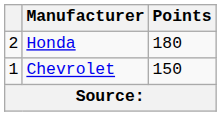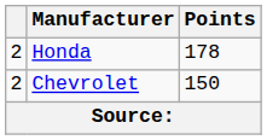 <table class="wikitable" style="font-size: 95%;">
 <tr>
 <th scope="col"></th>
 <th scope="col">Manufacturer</th>
 <th scope="col">Points</th>
 </tr>
 <tr>
 <td align="center">2</td>
 <td><a href='#'>Honda</a></td>
-<td>180</td>
+<td>178</td>
 </tr>
 <tr>
-<td align="center">1</td>
+<td align="center">2</td>
 <td><a href='#'>Chevrolet</a></td>
 <td>150</td>
 </tr>
 <tr>
 <th colspan=4>Source: </th>
 </tr>
 </table>
